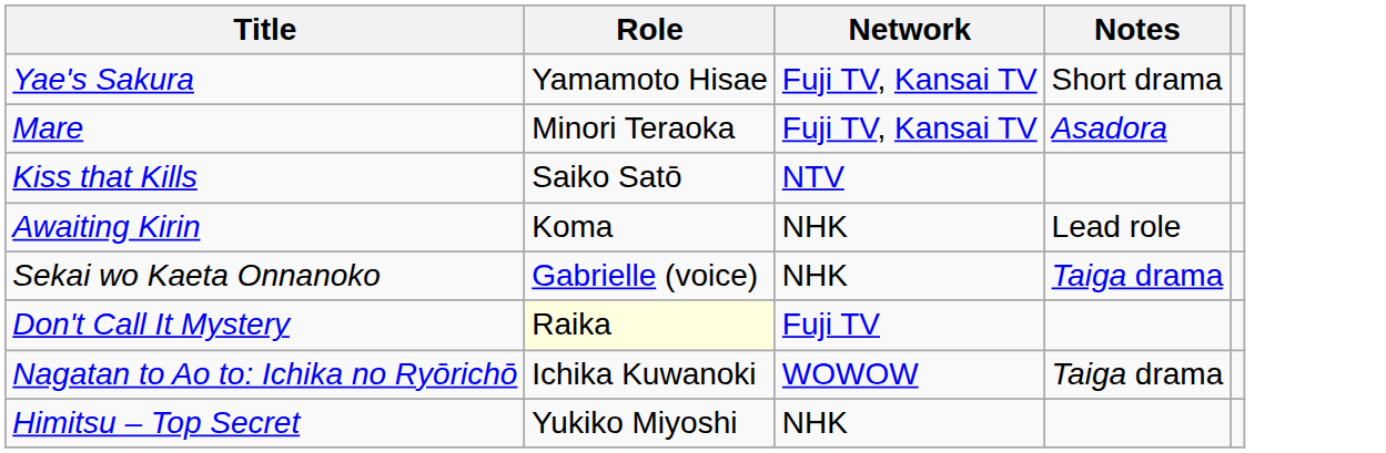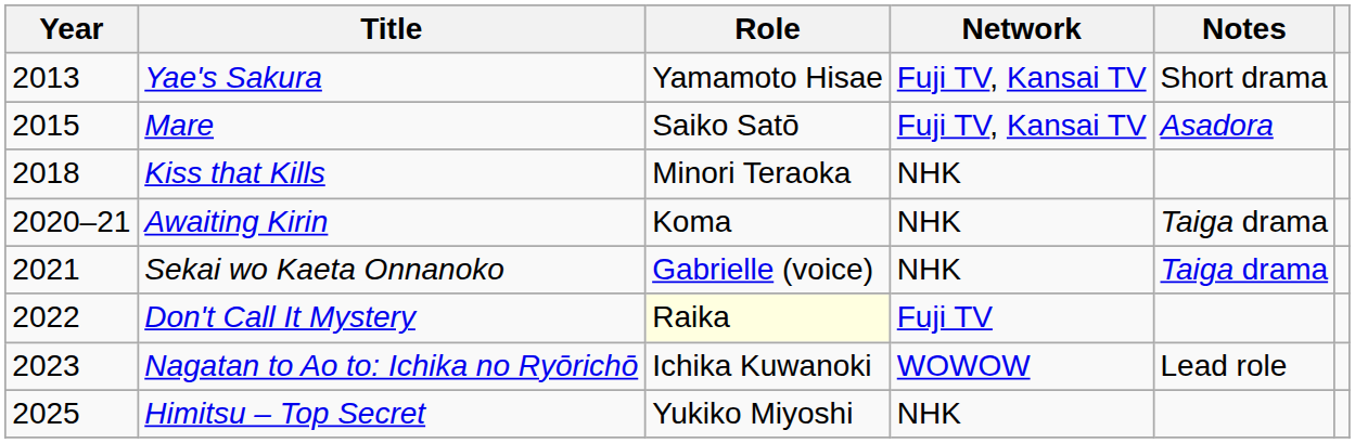 <table class="wikitable sortable">
 <tr>
+<th>Year</th>
 <th>Title</th>
 <th>Role</th>
 <th>Network</th>
 <th>Notes</th>
 <th class="unsortable"></th>
 </tr>
 <tr>
+<td>2013</td>
 <td><em><a href='#'>Yae's Sakura</a></em></td>
 <td>Yamamoto Hisae</td>
 <td><a href='#'>Fuji TV</a>, <a href='#'>Kansai TV</a></td>
 <td>Short drama</td>
 <td></td>
 </tr>
 <tr>
+<td>2015</td>
 <td><em><a href='#'>Mare</a></em></td>
-<td>Minori Teraoka</td>
+<td>Saiko Satō</td>
 <td><a href='#'>Fuji TV</a>, <a href='#'>Kansai TV</a></td>
 <td><em><a href='#'>Asadora</a></em></td>
 <td></td>
 </tr>
 <tr>
+<td>2018</td>
 <td><em><a href='#'>Kiss that Kills</a></em></td>
-<td>Saiko Satō</td>
-<td><a href='#'>NTV</a></td>
+<td>Minori Teraoka</td>
+<td>NHK</td>
 <td></td>
 <td></td>
 </tr>
 <tr>
+<td>2020–21</td>
 <td><em><a href='#'>Awaiting Kirin</a></em></td>
 <td>Koma</td>
 <td>NHK</td>
-<td>Lead role</td>
+<td><em>Taiga</em> drama</td>
 <td></td>
 </tr>
 <tr>
+<td>2021</td>
 <td><em>Sekai wo Kaeta Onnanoko</em></td>
 <td><a href='#'>Gabrielle</a> (voice)</td>
 <td>NHK</td>
 <td><a href='#'><em>Taiga</em> drama</a></td>
 <td></td>
 </tr>
 <tr>
+<td>2022</td>
 <td><em><a href='#'>Don't Call It Mystery</a></em></td>
 <td style="background: lightyellow;">Raika</td>
 <td><a href='#'>Fuji TV</a></td>
 <td></td>
 <td></td>
 </tr>
 <tr>
+<td>2023</td>
 <td><em><a href='#'>Nagatan to Ao to: Ichika no Ryōrichō</a></em></td>
 <td>Ichika Kuwanoki</td>
 <td><a href='#'>WOWOW</a></td>
-<td><em>Taiga</em> drama</td>
+<td>Lead role</td>
 <td></td>
 </tr>
 <tr>
+<td>2025</td>
 <td><em><a href='#'>Himitsu – Top Secret</a></em></td>
 <td>Yukiko Miyoshi</td>
 <td>NHK</td>
 <td></td>
 <td></td>
 </tr>
 </table>
